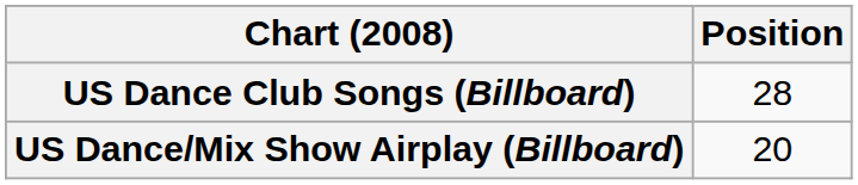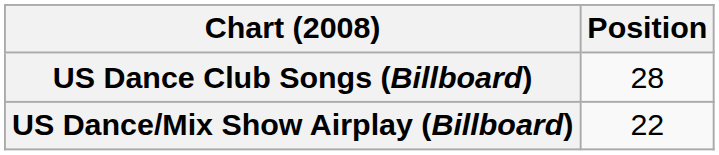 <table class="wikitable sortable plainrowheaders" style="text-align:center">
 <tr>
 <th scope="col">Chart (2008)</th>
 <th scope="col">Position</th>
 </tr>
 <tr>
 <th scope="row">US Dance Club Songs (<em>Billboard</em>)</th>
 <td>28</td>
 </tr>
 <tr>
 <th scope="row">US Dance/Mix Show Airplay (<em>Billboard</em>)</th>
-<td>20</td>
+<td>22</td>
 </tr>
 </table>
